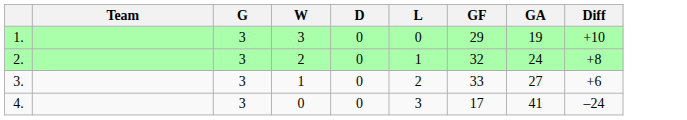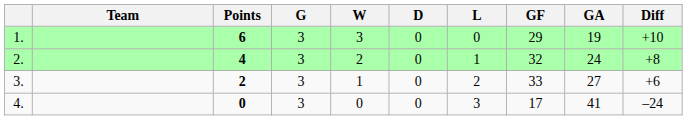 <table class=wikitable style="text-align:center">
 <tr bgcolor="#DCDCDC">
 <th width="25"></th>
 <th width="200">Team</th>
+<th width="60">Points</th>
 <th width="60">G</th>
 <th width="60">W</th>
 <th width="60">D</th>
 <th width="60">L</th>
 <th width="60">GF</th>
 <th width="60">GA</th>
 <th width="60">Diff</th>
 </tr>
 <tr bgcolor=#AAFFAA>
 <td>1.</td>
 <td align=left></td>
+<td><strong>6</strong></td>
 <td>3</td>
 <td>3</td>
 <td>0</td>
 <td>0</td>
 <td>29</td>
 <td>19</td>
 <td>+10</td>
 </tr>
 <tr bgcolor=#AAFFAA>
 <td>2.</td>
 <td align=left></td>
+<td><strong>4</strong></td>
 <td>3</td>
 <td>2</td>
 <td>0</td>
 <td>1</td>
 <td>32</td>
 <td>24</td>
 <td>+8</td>
 </tr>
 <tr>
 <td>3.</td>
 <td align=left></td>
+<td><strong>2</strong></td>
 <td>3</td>
 <td>1</td>
 <td>0</td>
 <td>2</td>
 <td>33</td>
 <td>27</td>
 <td>+6</td>
 </tr>
 <tr>
 <td>4.</td>
 <td align=left></td>
+<td><strong>0</strong></td>
 <td>3</td>
 <td>0</td>
 <td>0</td>
 <td>3</td>
 <td>17</td>
 <td>41</td>
 <td>–24</td>
 </tr>
 </table>
